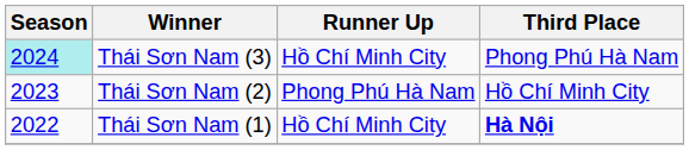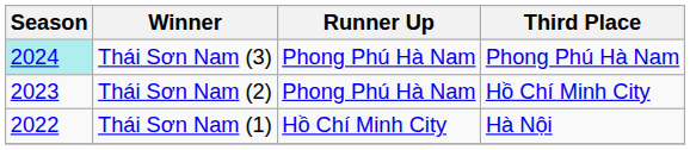 <table class="wikitable">
 <tr>
 <th>Season</th>
 <th>Winner</th>
 <th>Runner Up</th>
 <th>Third Place</th>
 </tr>
 <tr>
 <td style="background: paleturquoise;"><a href='#'>2024</a></td>
 <td><a href='#'>Thái Sơn Nam</a> (3)</td>
-<td><a href='#'>Hồ Chí Minh City</a></td>
+<td><a href='#'>Phong Phú Hà Nam</a></td>
 <td><a href='#'>Phong Phú Hà Nam</a></td>
 </tr>
 <tr>
 <td><a href='#'>2023</a></td>
 <td><a href='#'>Thái Sơn Nam</a> (2)</td>
 <td><a href='#'>Phong Phú Hà Nam</a></td>
 <td><a href='#'>Hồ Chí Minh City</a></td>
 </tr>
 <tr>
 <td><a href='#'>2022</a></td>
 <td><a href='#'>Thái Sơn Nam</a> (1)</td>
 <td><a href='#'>Hồ Chí Minh City</a></td>
-<td><strong><a href='#'>Hà Nội</a></strong></td>
+<td><a href='#'>Hà Nội</a></td>
 </tr>
 <tr>
 </tr>
 </table>
